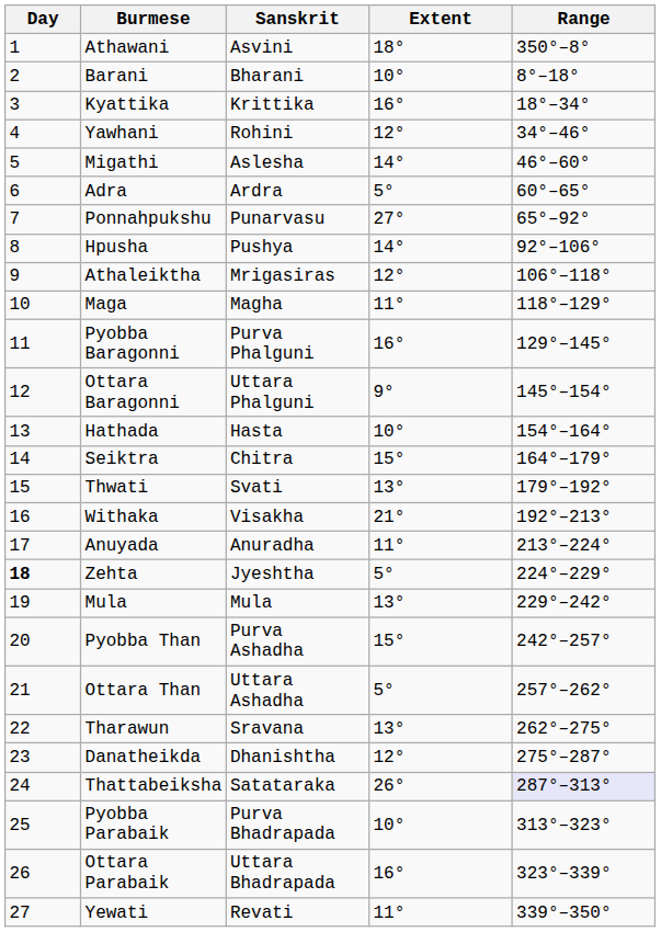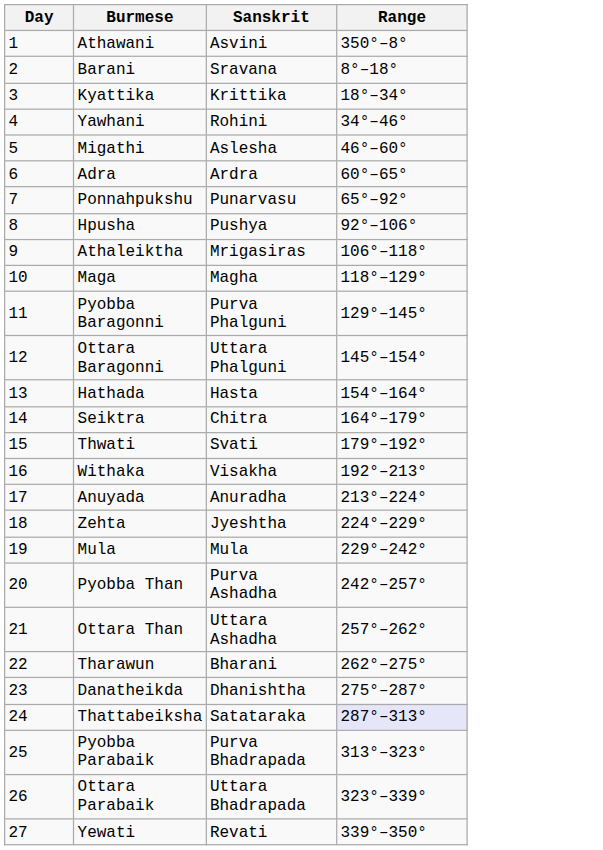 <table class="wikitable">
 <tr>
 <th width="50">Day</th>
 <th width="100">Burmese</th>
 <th width="100">Sanskrit</th>
-<th width="100">Extent</th>
 <th width="100">Range</th>
 </tr>
 <tr>
 <td>1</td>
 <td>Athawani <br> </td>
 <td>Asvini</td>
-<td>18°</td>
 <td>350°–8°</td>
 </tr>
 <tr>
 <td>2</td>
 <td>Barani <br> </td>
-<td>Bharani</td>
-<td>10°</td>
+<td>Sravana</td>
 <td>8°–18°</td>
 </tr>
 <tr>
 <td>3</td>
 <td>Kyattika <br> </td>
 <td>Krittika</td>
-<td>16°</td>
 <td>18°–34°</td>
 </tr>
 <tr>
 <td>4</td>
 <td>Yawhani <br> </td>
 <td>Rohini</td>
-<td>12°</td>
 <td>34°–46°</td>
 </tr>
 <tr>
 <td>5</td>
 <td>Migathi <br> </td>
 <td>Aslesha</td>
-<td>14°</td>
 <td>46°–60°</td>
 </tr>
 <tr>
 <td>6</td>
 <td>Adra <br> </td>
 <td>Ardra</td>
-<td>5°</td>
 <td>60°–65°</td>
 </tr>
 <tr>
 <td>7</td>
 <td>Ponnahpukshu <br> </td>
 <td>Punarvasu</td>
-<td>27°</td>
 <td>65°–92°</td>
 </tr>
 <tr>
 <td>8</td>
 <td>Hpusha <br> </td>
 <td>Pushya</td>
-<td>14°</td>
 <td>92°–106°</td>
 </tr>
 <tr>
 <td>9</td>
 <td>Athaleiktha <br> </td>
 <td>Mrigasiras</td>
-<td>12°</td>
 <td>106°–118°</td>
 </tr>
 <tr>
 <td>10</td>
 <td>Maga <br> </td>
 <td>Magha</td>
-<td>11°</td>
 <td>118°–129°</td>
 </tr>
 <tr>
 <td>11</td>
 <td>Pyobba Baragonni <br> </td>
 <td>Purva Phalguni</td>
-<td>16°</td>
 <td>129°–145°</td>
 </tr>
 <tr>
 <td>12</td>
 <td>Ottara Baragonni  <br> </td>
 <td>Uttara Phalguni</td>
-<td>9°</td>
 <td>145°–154°</td>
 </tr>
 <tr>
 <td>13</td>
 <td>Hathada <br> </td>
 <td>Hasta</td>
-<td>10°</td>
 <td>154°–164°</td>
 </tr>
 <tr>
 <td>14</td>
 <td>Seiktra <br> </td>
 <td>Chitra</td>
-<td>15°</td>
 <td>164°–179°</td>
 </tr>
 <tr>
 <td>15</td>
 <td>Thwati <br> </td>
 <td>Svati</td>
-<td>13°</td>
 <td>179°–192°</td>
 </tr>
 <tr>
 <td>16</td>
 <td>Withaka <br> </td>
 <td>Visakha</td>
-<td>21°</td>
 <td>192°–213°</td>
 </tr>
 <tr>
 <td>17</td>
 <td>Anuyada <br> </td>
 <td>Anuradha</td>
-<td>11°</td>
 <td>213°–224°</td>
 </tr>
 <tr>
-<td><strong>18</strong></td>
+<td>18</td>
 <td>Zehta <br> </td>
 <td>Jyeshtha</td>
-<td>5°</td>
 <td>224°–229°</td>
 </tr>
 <tr>
 <td>19</td>
 <td>Mula <br> </td>
 <td>Mula</td>
-<td>13°</td>
 <td>229°–242°</td>
 </tr>
 <tr>
 <td>20</td>
 <td>Pyobba Than <br> </td>
 <td>Purva Ashadha</td>
-<td>15°</td>
 <td>242°–257°</td>
 </tr>
 <tr>
 <td>21</td>
 <td>Ottara Than <br> </td>
 <td>Uttara Ashadha</td>
-<td>5°</td>
 <td>257°–262°</td>
 </tr>
 <tr>
 <td>22</td>
 <td>Tharawun <br> </td>
-<td>Sravana</td>
-<td>13°</td>
+<td>Bharani</td>
 <td>262°–275°</td>
 </tr>
 <tr>
 <td>23</td>
 <td>Danatheikda <br> </td>
 <td>Dhanishtha</td>
-<td>12°</td>
 <td>275°–287°</td>
 </tr>
 <tr>
 <td>24</td>
 <td>Thattabeiksha <br> </td>
 <td>Satataraka</td>
-<td>26°</td>
 <td style="background: lavender;">287°–313°</td>
 </tr>
 <tr>
 <td>25</td>
 <td>Pyobba Parabaik <br> </td>
 <td>Purva Bhadrapada</td>
-<td>10°</td>
 <td>313°–323°</td>
 </tr>
 <tr>
 <td>26</td>
 <td>Ottara Parabaik <br> </td>
 <td>Uttara Bhadrapada</td>
-<td>16°</td>
 <td>323°–339°</td>
 </tr>
 <tr>
 <td>27</td>
 <td>Yewati <br> </td>
 <td>Revati</td>
-<td>11°</td>
 <td>339°–350°</td>
 </tr>
 </table>
